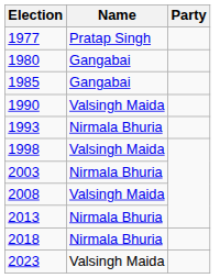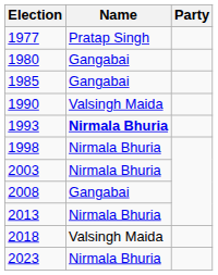 <table class="wikitable sortable">
 <tr>
 <th>Election</th>
 <th>Name</th>
 <th colspan=2>Party</th>
 </tr>
 <tr>
 <td><a href='#'>1977</a></td>
 <td><a href='#'>Pratap Singh</a></td>
 <td></td>
 </tr>
 <tr>
 <td><a href='#'>1980</a></td>
 <td><a href='#'>Gangabai</a></td>
 <td></td>
 </tr>
 <tr>
 <td><a href='#'>1985</a></td>
 <td><a href='#'>Gangabai</a></td>
 <td></td>
 </tr>
 <tr>
 <td><a href='#'>1990</a></td>
 <td><a href='#'>Valsingh Maida</a></td>
 </tr>
 <tr>
 <td><a href='#'>1993</a></td>
-<td><a href='#'>Nirmala Bhuria</a></td>
+<td><strong><a href='#'>Nirmala Bhuria</a></strong></td>
 <td></td>
 </tr>
 <tr>
 <td><a href='#'>1998</a></td>
-<td><a href='#'>Valsingh Maida</a></td>
+<td><a href='#'>Nirmala Bhuria</a></td>
 </tr>
 <tr>
 <td><a href='#'>2003</a></td>
 <td><a href='#'>Nirmala Bhuria</a></td>
 </tr>
 <tr>
 <td><a href='#'>2008</a></td>
-<td><a href='#'>Valsingh Maida</a></td>
+<td><a href='#'>Gangabai</a></td>
 </tr>
 <tr>
 <td><a href='#'>2013</a></td>
 <td><a href='#'>Nirmala Bhuria</a></td>
 </tr>
 <tr>
 <td><a href='#'>2018</a></td>
-<td><a href='#'>Nirmala Bhuria</a></td>
+<td>Valsingh Maida</td>
 <td></td>
 </tr>
 <tr>
 <td><a href='#'>2023</a></td>
-<td>Valsingh Maida</td>
+<td><a href='#'>Nirmala Bhuria</a></td>
 <td></td>
 </tr>
 </table>
